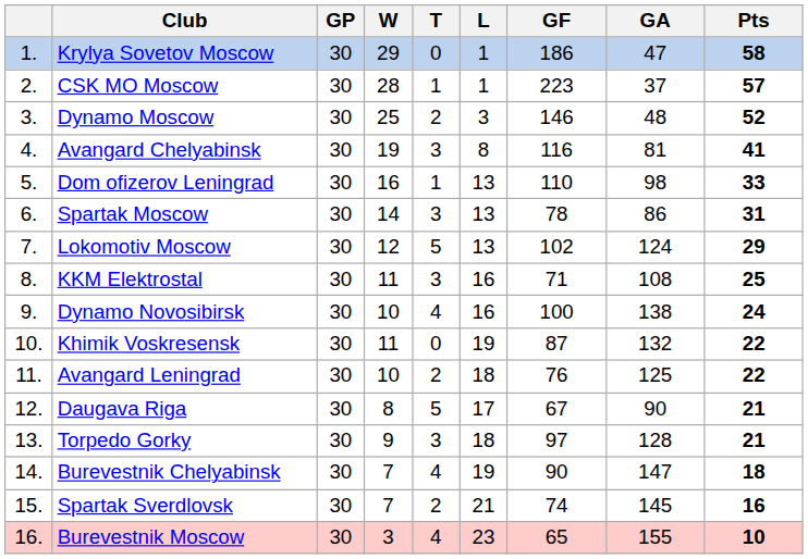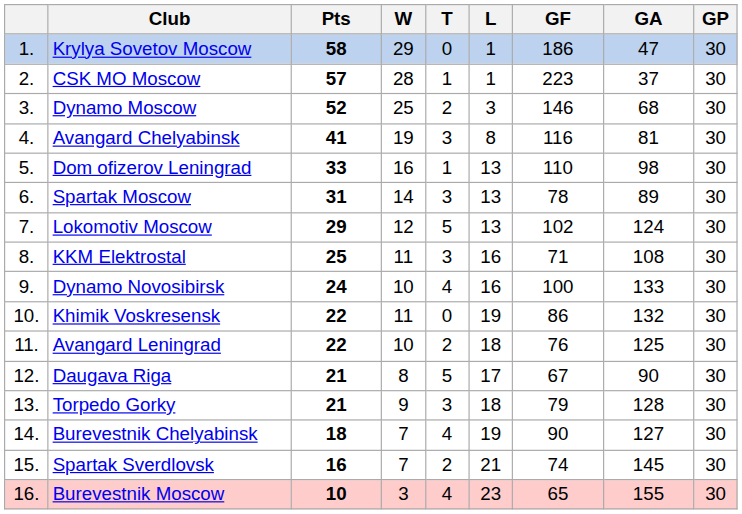 <table class="wikitable">
 <tr>
 <th width="30"></th>
 <th width="200">Club</th>
-<th width="30">GP</th>
+<th width="70">Pts</th>
 <th width="30">W</th>
 <th width="30">T</th>
 <th width="30">L</th>
 <th width="70">GF</th>
 <th width="70">GA</th>
-<th width="70">Pts</th>
+<th width="30">GP</th>
 </tr>
 <tr bgcolor="#BCD2EE" align="center">
 <td>1.</td>
 <td align="left"><a href='#'>Krylya Sovetov Moscow</a></td>
-<td>30</td>
+<td><strong>58</strong></td>
 <td>29</td>
 <td>0</td>
 <td>1</td>
 <td>186</td>
 <td>47</td>
-<td><strong>58</strong></td>
+<td>30</td>
 </tr>
 <tr bgcolor="#FFFFFF" align="center">
 <td>2.</td>
 <td align="left"><a href='#'>CSK MO Moscow</a></td>
-<td>30</td>
+<td><strong>57</strong></td>
 <td>28</td>
 <td>1</td>
 <td>1</td>
 <td>223</td>
 <td>37</td>
-<td><strong>57</strong></td>
+<td>30</td>
 </tr>
 <tr bgcolor="#FFFFFF" align="center">
 <td>3.</td>
 <td align="left"><a href='#'>Dynamo Moscow</a></td>
-<td>30</td>
+<td><strong>52</strong></td>
 <td>25</td>
 <td>2</td>
 <td>3</td>
 <td>146</td>
-<td>48</td>
-<td><strong>52</strong></td>
+<td>68</td>
+<td>30</td>
 </tr>
 <tr bgcolor="#FFFFFF" align="center">
 <td>4.</td>
 <td align="left"><a href='#'>Avangard Chelyabinsk</a></td>
-<td>30</td>
+<td><strong>41</strong></td>
 <td>19</td>
 <td>3</td>
 <td>8</td>
 <td>116</td>
 <td>81</td>
-<td><strong>41</strong></td>
+<td>30</td>
 </tr>
 <tr bgcolor="#FFFFFF" align="center">
 <td>5.</td>
 <td align="left"><a href='#'>Dom ofizerov Leningrad</a></td>
-<td>30</td>
+<td><strong>33</strong></td>
 <td>16</td>
 <td>1</td>
 <td>13</td>
 <td>110</td>
 <td>98</td>
-<td><strong>33</strong></td>
+<td>30</td>
 </tr>
 <tr bgcolor="#FFFFFF" align="center">
 <td>6.</td>
 <td align="left"><a href='#'>Spartak Moscow</a></td>
-<td>30</td>
+<td><strong>31</strong></td>
 <td>14</td>
 <td>3</td>
 <td>13</td>
 <td>78</td>
-<td>86</td>
-<td><strong>31</strong></td>
+<td>89</td>
+<td>30</td>
 </tr>
 <tr bgcolor="#FFFFFF" align="center">
 <td>7.</td>
 <td align="left"><a href='#'>Lokomotiv Moscow</a></td>
-<td>30</td>
+<td><strong>29</strong></td>
 <td>12</td>
 <td>5</td>
 <td>13</td>
 <td>102</td>
 <td>124</td>
-<td><strong>29</strong></td>
+<td>30</td>
 </tr>
 <tr bgcolor="#FFFFFF" align="center">
 <td>8.</td>
 <td align="left"><a href='#'>KKM Elektrostal</a></td>
-<td>30</td>
+<td><strong>25</strong></td>
 <td>11</td>
 <td>3</td>
 <td>16</td>
 <td>71</td>
 <td>108</td>
-<td><strong>25</strong></td>
+<td>30</td>
 </tr>
 <tr bgcolor="#FFFFFF" align="center">
 <td>9.</td>
 <td align="left"><a href='#'>Dynamo Novosibirsk</a></td>
-<td>30</td>
+<td><strong>24</strong></td>
 <td>10</td>
 <td>4</td>
 <td>16</td>
 <td>100</td>
-<td>138</td>
-<td><strong>24</strong></td>
+<td>133</td>
+<td>30</td>
 </tr>
 <tr bgcolor="#FFFFFF" align="center">
 <td>10.</td>
 <td align="left"><a href='#'>Khimik Voskresensk</a></td>
-<td>30</td>
+<td><strong>22</strong></td>
 <td>11</td>
 <td>0</td>
 <td>19</td>
-<td>87</td>
+<td>86</td>
 <td>132</td>
-<td><strong>22</strong></td>
+<td>30</td>
 </tr>
 <tr bgcolor="#FFFFFF" align="center">
 <td>11.</td>
 <td align="left"><a href='#'>Avangard Leningrad</a></td>
-<td>30</td>
+<td><strong>22</strong></td>
 <td>10</td>
 <td>2</td>
 <td>18</td>
 <td>76</td>
 <td>125</td>
-<td><strong>22</strong></td>
+<td>30</td>
 </tr>
 <tr bgcolor="#FFFFFF" align="center">
 <td>12.</td>
 <td align="left"><a href='#'>Daugava Riga</a></td>
-<td>30</td>
+<td><strong>21</strong></td>
 <td>8</td>
 <td>5</td>
 <td>17</td>
 <td>67</td>
 <td>90</td>
-<td><strong>21</strong></td>
+<td>30</td>
 </tr>
 <tr bgcolor="#FFFFFF" align="center">
 <td>13.</td>
 <td align="left"><a href='#'>Torpedo Gorky</a></td>
-<td>30</td>
+<td><strong>21</strong></td>
 <td>9</td>
 <td>3</td>
 <td>18</td>
-<td>97</td>
+<td>79</td>
 <td>128</td>
-<td><strong>21</strong></td>
+<td>30</td>
 </tr>
 <tr bgcolor="#FFFFFF" align="center">
 <td>14.</td>
 <td align="left"><a href='#'>Burevestnik Chelyabinsk</a></td>
-<td>30</td>
+<td><strong>18</strong></td>
 <td>7</td>
 <td>4</td>
 <td>19</td>
 <td>90</td>
-<td>147</td>
-<td><strong>18</strong></td>
+<td>127</td>
+<td>30</td>
 </tr>
 <tr bgcolor="#FFFFFF" align="center">
 <td>15.</td>
 <td align="left"><a href='#'>Spartak Sverdlovsk</a></td>
-<td>30</td>
+<td><strong>16</strong></td>
 <td>7</td>
 <td>2</td>
 <td>21</td>
 <td>74</td>
 <td>145</td>
-<td><strong>16</strong></td>
+<td>30</td>
 </tr>
 <tr bgcolor="#ffcccc" align="center">
 <td>16.</td>
 <td align="left"><a href='#'>Burevestnik Moscow</a></td>
-<td>30</td>
+<td><strong>10</strong></td>
 <td>3</td>
 <td>4</td>
 <td>23</td>
 <td>65</td>
 <td>155</td>
-<td><strong>10</strong></td>
+<td>30</td>
 </tr>
 </table>
